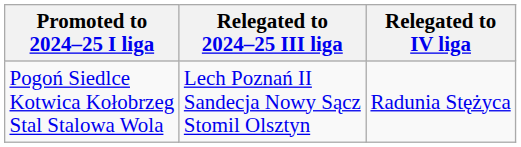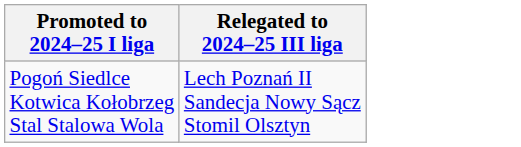 <table class="wikitable">
 <tr>
 <th>Promoted to<br><a href='#'>2024–25 I liga</a></th>
 <th>Relegated to<br><a href='#'>2024–25 III liga</a></th>
-<th>Relegated to<br><a href='#'>IV liga</a></th>
 </tr>
 <tr>
 <td> <a href='#'>Pogoń Siedlce</a> <br>  <a href='#'>Kotwica Kołobrzeg</a> <br>  <a href='#'>Stal Stalowa Wola</a> </td>
 <td> <a href='#'>Lech Poznań II</a> <br> <a href='#'>Sandecja Nowy Sącz</a> <br> <a href='#'>Stomil Olsztyn</a> </td>
-<td> <a href='#'>Radunia Stężyca</a> </td>
 </tr>
 </table>
